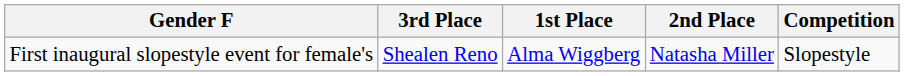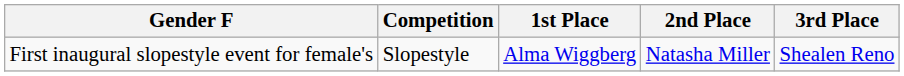 <table class="wikitable">
 <tr>
 <th>Gender F</th>
-<th>3rd Place</th>
+<th>Competition</th>
 <th>1st Place</th>
 <th>2nd Place</th>
-<th>Competition</th>
+<th>3rd Place</th>
 </tr>
 <tr>
 <td>First inaugural slopestyle event for female's</td>
-<td><a href='#'>Shealen Reno</a></td>
+<td>Slopestyle</td>
 <td><a href='#'>Alma Wiggberg</a></td>
 <td><a href='#'>Natasha Miller</a></td>
-<td>Slopestyle</td>
+<td><a href='#'>Shealen Reno</a></td>
 </tr>
 </table>
